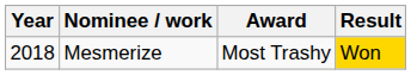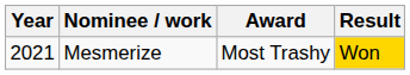 <table class="wikitable">
 <tr>
 <th>Year</th>
 <th>Nominee / work</th>
 <th>Award</th>
 <th>Result</th>
 </tr>
 <tr>
-<td>2018</td>
+<td>2021</td>
 <td>Mesmerize</td>
 <td>Most Trashy</td>
 <td style="background: gold;">Won</td>
 </tr>
 </table>
